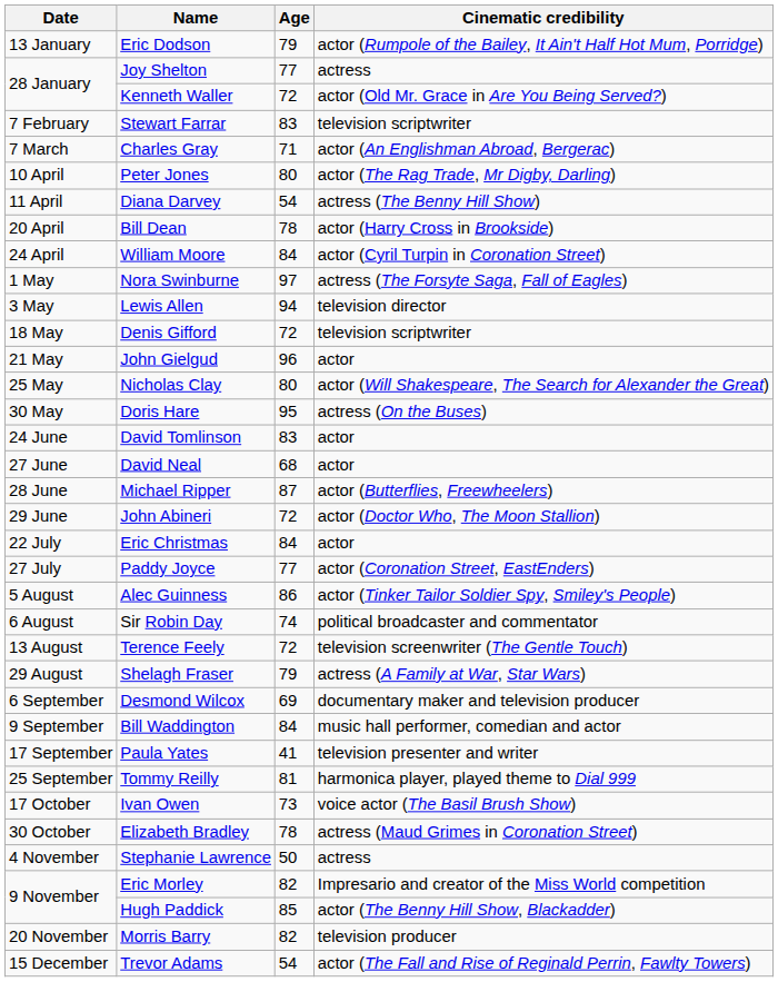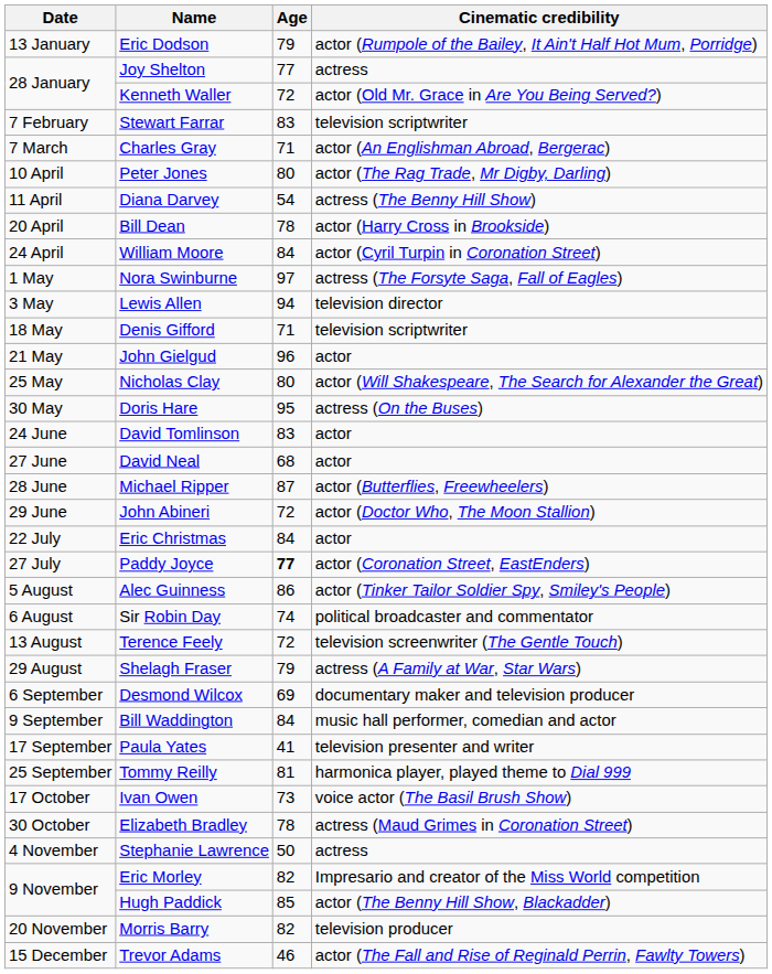 <table class="wikitable">
 <tr>
 <th>Date</th>
 <th>Name</th>
 <th>Age</th>
 <th>Cinematic credibility</th>
 </tr>
 <tr>
 <td>13 January</td>
 <td><a href='#'>Eric Dodson</a></td>
 <td>79</td>
 <td>actor (<em><a href='#'>Rumpole of the Bailey</a></em>, <em><a href='#'>It Ain't Half Hot Mum</a></em>, <em><a href='#'>Porridge</a></em>)</td>
 </tr>
 <tr>
 <td rowspan="2">28 January</td>
 <td><a href='#'>Joy Shelton</a></td>
 <td>77</td>
 <td>actress</td>
 </tr>
 <tr>
 <td><a href='#'>Kenneth Waller</a></td>
 <td>72</td>
 <td>actor (<a href='#'>Old Mr. Grace</a> in <em><a href='#'>Are You Being Served?</a></em>)</td>
 </tr>
 <tr>
 <td>7 February</td>
 <td><a href='#'>Stewart Farrar</a></td>
 <td>83</td>
 <td>television scriptwriter</td>
 </tr>
 <tr>
 <td>7 March</td>
 <td><a href='#'>Charles Gray</a></td>
 <td>71</td>
 <td>actor (<em><a href='#'>An Englishman Abroad</a></em>, <em><a href='#'>Bergerac</a></em>)</td>
 </tr>
 <tr>
 <td>10 April</td>
 <td><a href='#'>Peter Jones</a></td>
 <td>80</td>
 <td>actor (<em><a href='#'>The Rag Trade</a></em>, <em><a href='#'>Mr Digby, Darling</a></em>)</td>
 </tr>
 <tr>
 <td>11 April</td>
 <td><a href='#'>Diana Darvey</a></td>
 <td>54</td>
 <td>actress (<em><a href='#'>The Benny Hill Show</a></em>)</td>
 </tr>
 <tr>
 <td>20 April</td>
 <td><a href='#'>Bill Dean</a></td>
 <td>78</td>
 <td>actor (<a href='#'>Harry Cross</a> in <em><a href='#'>Brookside</a></em>)</td>
 </tr>
 <tr>
 <td>24 April</td>
 <td><a href='#'>William Moore</a></td>
 <td>84</td>
 <td>actor (<a href='#'>Cyril Turpin</a> in <em><a href='#'>Coronation Street</a></em>)</td>
 </tr>
 <tr>
 <td>1 May</td>
 <td><a href='#'>Nora Swinburne</a></td>
 <td>97</td>
 <td>actress (<em><a href='#'>The Forsyte Saga</a></em>, <em><a href='#'>Fall of Eagles</a></em>)</td>
 </tr>
 <tr>
 <td>3 May</td>
 <td><a href='#'>Lewis Allen</a></td>
 <td>94</td>
 <td>television director</td>
 </tr>
 <tr>
 <td>18 May</td>
 <td><a href='#'>Denis Gifford</a></td>
-<td>72</td>
+<td>71</td>
 <td>television scriptwriter</td>
 </tr>
 <tr>
 <td>21 May</td>
 <td><a href='#'>John Gielgud</a></td>
 <td>96</td>
 <td>actor</td>
 </tr>
 <tr>
 <td>25 May</td>
 <td><a href='#'>Nicholas Clay</a></td>
 <td>80</td>
 <td>actor (<em><a href='#'>Will Shakespeare</a></em>, <em><a href='#'>The Search for Alexander the Great</a></em>)</td>
 </tr>
 <tr>
 <td>30 May</td>
 <td><a href='#'>Doris Hare</a></td>
 <td>95</td>
 <td>actress (<em><a href='#'>On the Buses</a></em>)</td>
 </tr>
 <tr>
 <td>24 June</td>
 <td><a href='#'>David Tomlinson</a></td>
 <td>83</td>
 <td>actor</td>
 </tr>
 <tr>
 <td>27 June</td>
 <td><a href='#'>David Neal</a></td>
 <td>68</td>
 <td>actor</td>
 </tr>
 <tr>
 <td>28 June</td>
 <td><a href='#'>Michael Ripper</a></td>
 <td>87</td>
 <td>actor (<em><a href='#'>Butterflies</a></em>, <em><a href='#'>Freewheelers</a></em>)</td>
 </tr>
 <tr>
 <td>29 June</td>
 <td><a href='#'>John Abineri</a></td>
 <td>72</td>
 <td>actor (<em><a href='#'>Doctor Who</a></em>, <em><a href='#'>The Moon Stallion</a></em>)</td>
 </tr>
 <tr>
 <td>22 July</td>
 <td><a href='#'>Eric Christmas</a></td>
 <td>84</td>
 <td>actor</td>
 </tr>
 <tr>
 <td>27 July</td>
 <td><a href='#'>Paddy Joyce</a></td>
-<td>77</td>
+<td><strong>77</strong></td>
 <td>actor (<em><a href='#'>Coronation Street</a></em>, <em><a href='#'>EastEnders</a></em>)</td>
 </tr>
 <tr>
 <td>5 August</td>
 <td><a href='#'>Alec Guinness</a></td>
 <td>86</td>
 <td>actor (<em><a href='#'>Tinker Tailor Soldier Spy</a></em>, <em><a href='#'>Smiley's People</a></em>)</td>
 </tr>
 <tr>
 <td>6 August</td>
 <td>Sir <a href='#'>Robin Day</a></td>
 <td>74</td>
 <td>political broadcaster and commentator</td>
 </tr>
 <tr>
 <td>13 August</td>
 <td><a href='#'>Terence Feely</a></td>
 <td>72</td>
 <td>television screenwriter (<em><a href='#'>The Gentle Touch</a></em>)</td>
 </tr>
 <tr>
 <td>29 August</td>
 <td><a href='#'>Shelagh Fraser</a></td>
 <td>79</td>
 <td>actress (<em><a href='#'>A Family at War</a></em>, <em><a href='#'>Star Wars</a></em>)</td>
 </tr>
 <tr>
 <td>6 September</td>
 <td><a href='#'>Desmond Wilcox</a></td>
 <td>69</td>
 <td>documentary maker and television producer</td>
 </tr>
 <tr>
 <td>9 September</td>
 <td><a href='#'>Bill Waddington</a></td>
 <td>84</td>
 <td>music hall performer, comedian and actor</td>
 </tr>
 <tr>
 <td>17 September</td>
 <td><a href='#'>Paula Yates</a></td>
 <td>41</td>
 <td>television presenter and writer</td>
 </tr>
 <tr>
 <td>25 September</td>
 <td><a href='#'>Tommy Reilly</a></td>
 <td>81</td>
 <td>harmonica player, played theme to <em><a href='#'>Dial 999</a></em></td>
 </tr>
 <tr>
 <td>17 October</td>
 <td><a href='#'>Ivan Owen</a></td>
 <td>73</td>
 <td>voice actor (<em><a href='#'>The Basil Brush Show</a></em>)</td>
 </tr>
 <tr>
 <td>30 October</td>
 <td><a href='#'>Elizabeth Bradley</a></td>
 <td>78</td>
 <td>actress (<a href='#'>Maud Grimes</a> in <em><a href='#'>Coronation Street</a></em>)</td>
 </tr>
 <tr>
 <td>4 November</td>
 <td><a href='#'>Stephanie Lawrence</a></td>
 <td>50</td>
 <td>actress</td>
 </tr>
 <tr>
 <td rowspan="2">9 November</td>
 <td><a href='#'>Eric Morley</a></td>
 <td>82</td>
 <td>Impresario and creator of the <a href='#'>Miss World</a> competition</td>
 </tr>
 <tr>
 <td><a href='#'>Hugh Paddick</a></td>
 <td>85</td>
 <td>actor (<em><a href='#'>The Benny Hill Show</a></em>, <em><a href='#'>Blackadder</a></em>)</td>
 </tr>
 <tr>
 <td>20 November</td>
 <td><a href='#'>Morris Barry</a></td>
 <td>82</td>
 <td>television producer</td>
 </tr>
 <tr>
 <td>15 December</td>
 <td><a href='#'>Trevor Adams</a></td>
-<td>54</td>
+<td>46</td>
 <td>actor (<em><a href='#'>The Fall and Rise of Reginald Perrin</a></em>, <em><a href='#'>Fawlty Towers</a></em>)</td>
 </tr>
 </table>
